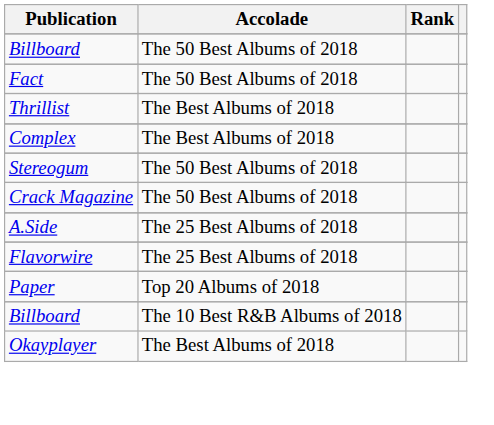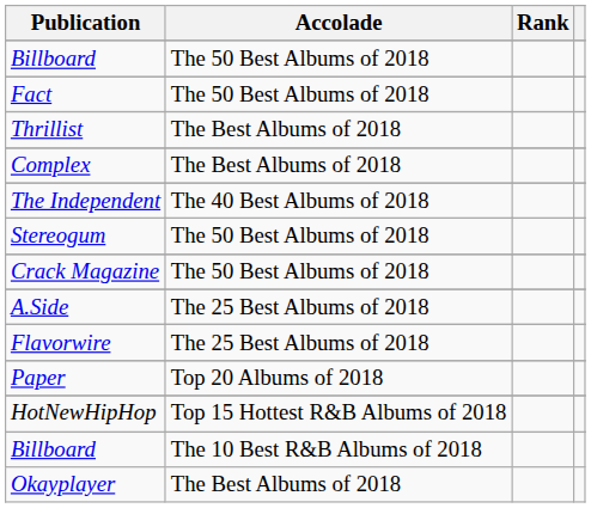 <table class="wikitable plainrowheaders sortable">
 <tr>
 <th>Publication</th>
 <th>Accolade</th>
 <th>Rank</th>
 <th class="unsortable"></th>
 </tr>
 <tr>
 </tr>
 <tr>
 <td><em><a href='#'>Billboard</a></em></td>
 <td>The 50 Best Albums of 2018</td>
 <td></td>
 <td></td>
 </tr>
 <tr>
 </tr>
 <tr>
 <td><em><a href='#'>Fact</a></em></td>
 <td>The 50 Best Albums of 2018</td>
 <td></td>
 <td></td>
 </tr>
 <tr>
 </tr>
 <tr>
 <td><em><a href='#'>Thrillist</a></em></td>
 <td>The Best Albums of 2018</td>
 <td></td>
 <td></td>
 </tr>
 <tr>
 </tr>
 <tr>
 <td><em><a href='#'>Complex</a></em></td>
 <td>The Best Albums of 2018</td>
 <td></td>
 <td></td>
 </tr>
 <tr>
+</tr>
+<tr>
+<td><em><a href='#'>The Independent</a></em></td>
+<td>The 40 Best Albums of 2018</td>
+<td></td>
+<td></td>
 </tr>
 <tr>
 </tr>
 <tr>
 <td><em><a href='#'>Stereogum</a></em></td>
 <td>The 50 Best Albums of 2018</td>
 <td></td>
 <td></td>
 </tr>
 <tr>
 </tr>
 <tr>
 <td><em><a href='#'>Crack Magazine</a></em></td>
 <td>The 50 Best Albums of 2018</td>
 <td></td>
 <td></td>
 </tr>
 <tr>
 </tr>
 <tr>
 <td><em><a href='#'>A.Side</a></em></td>
 <td>The 25 Best Albums of 2018</td>
 <td></td>
 <td></td>
 </tr>
 <tr>
 </tr>
 <tr>
 <td><em><a href='#'>Flavorwire</a></em></td>
 <td>The 25 Best Albums of 2018</td>
 <td></td>
 <td></td>
 </tr>
 <tr>
 </tr>
 <tr>
 <td><em><a href='#'>Paper</a></em></td>
 <td>Top 20 Albums of 2018</td>
 <td></td>
 <td></td>
 </tr>
 <tr>
 </tr>
 <tr>
+<td><em>HotNewHipHop</em></td>
+<td>Top 15 Hottest R&B Albums of 2018</td>
+<td></td>
+<td></td>
+</tr>
+<tr>
 </tr>
 <tr>
 <td><em><a href='#'>Billboard</a></em></td>
 <td>The 10 Best R&B Albums of 2018</td>
 <td></td>
 <td></td>
 </tr>
 <tr>
 <td><em><a href='#'>Okayplayer</a></em></td>
 <td>The Best Albums of 2018</td>
 <td></td>
 <td></td>
 </tr>
 </table>
